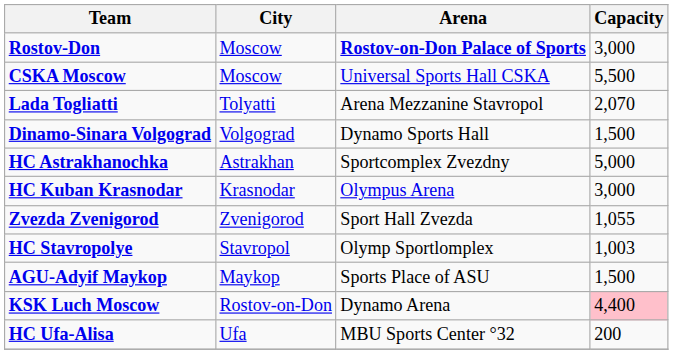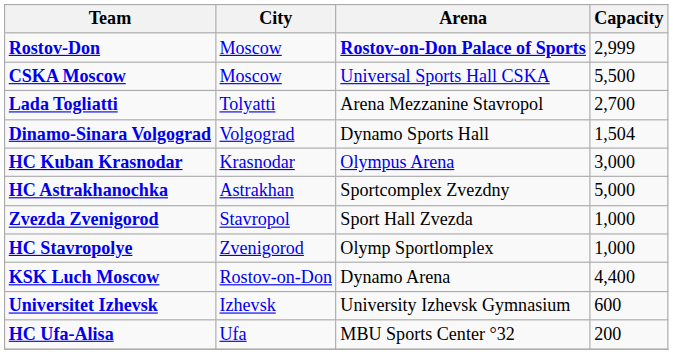 <table class="wikitable sortable">
 <tr>
 <th>Team</th>
 <th>City</th>
 <th>Arena</th>
 <th>Capacity</th>
 </tr>
 <tr>
 <td><strong><a href='#'>Rostov-Don</a></strong></td>
 <td><a href='#'>Moscow</a></td>
 <td><strong><a href='#'>Rostov-on-Don Palace of Sports</a></strong></td>
-<td>3,000</td>
+<td>2,999</td>
 </tr>
 <tr>
 <td><strong><a href='#'>CSKA Moscow</a></strong></td>
 <td><a href='#'>Moscow</a></td>
 <td><a href='#'>Universal Sports Hall CSKA</a></td>
 <td>5,500</td>
 </tr>
 <tr>
 <td><strong><a href='#'>Lada Togliatti</a></strong></td>
 <td><a href='#'>Tolyatti</a></td>
 <td>Arena Mezzanine Stavropol</td>
-<td>2,070</td>
+<td>2,700</td>
 </tr>
 <tr>
 <td><strong><a href='#'>Dinamo-Sinara Volgograd</a></strong></td>
 <td><a href='#'>Volgograd</a></td>
 <td>Dynamo Sports Hall</td>
-<td>1,500</td>
+<td>1,504</td>
+</tr>
+<tr>
+<td><strong><a href='#'>HC Kuban Krasnodar</a></strong></td>
+<td><a href='#'>Krasnodar</a></td>
+<td><a href='#'>Olympus Arena</a></td>
+<td>3,000</td>
 </tr>
 <tr>
 <td><strong><a href='#'>HC Astrakhanochka</a></strong></td>
 <td><a href='#'>Astrakhan</a></td>
 <td>Sportcomplex Zvezdny</td>
 <td>5,000</td>
 </tr>
 <tr>
-<td><strong><a href='#'>HC Kuban Krasnodar</a></strong></td>
-<td><a href='#'>Krasnodar</a></td>
-<td><a href='#'>Olympus Arena</a></td>
-<td>3,000</td>
-</tr>
-<tr>
 <td><strong><a href='#'>Zvezda Zvenigorod</a></strong></td>
-<td><a href='#'>Zvenigorod</a></td>
+<td><a href='#'>Stavropol</a></td>
 <td>Sport Hall Zvezda</td>
-<td>1,055</td>
+<td>1,000</td>
 </tr>
 <tr>
 <td><strong><a href='#'>HC Stavropolye</a></strong></td>
-<td><a href='#'>Stavropol</a></td>
+<td><a href='#'>Zvenigorod</a></td>
 <td>Olymp Sportlomplex</td>
-<td>1,003</td>
-</tr>
-<tr>
-<td><strong><a href='#'>AGU-Adyif Maykop</a></strong></td>
-<td><a href='#'>Maykop</a></td>
-<td>Sports Place of ASU</td>
-<td>1,500</td>
+<td>1,000</td>
 </tr>
 <tr>
 <td><strong><a href='#'>KSK Luch Moscow</a></strong></td>
 <td><a href='#'>Rostov-on-Don</a></td>
 <td>Dynamo Arena</td>
-<td style="background: pink;">4,400</td>
+<td>4,400</td>
+</tr>
+<tr>
+<td><strong><a href='#'>Universitet Izhevsk</a></strong></td>
+<td><a href='#'>Izhevsk</a></td>
+<td>University Izhevsk Gymnasium</td>
+<td>600</td>
 </tr>
 <tr>
 <td><strong><a href='#'>HC Ufa-Alisa</a></strong></td>
 <td><a href='#'>Ufa</a></td>
 <td>MBU Sports Center °32</td>
 <td>200</td>
 </tr>
 <tr>
 </tr>
 </table>
